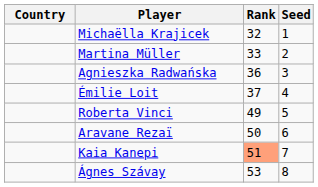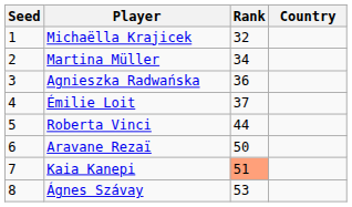 <table class="sortable wikitable">
 <tr>
-<th width="70">Country</th>
+<th>Seed</th>
 <th width="175">Player</th>
 <th>Rank</th>
-<th>Seed</th>
+<th width="70">Country</th>
 </tr>
 <tr>
-<td></td>
+<td>1</td>
 <td><a href='#'>Michaëlla Krajicek</a></td>
 <td>32</td>
-<td>1</td>
+<td></td>
 </tr>
 <tr>
+<td>2</td>
+<td><a href='#'>Martina Müller</a></td>
+<td>34</td>
 <td></td>
-<td><a href='#'>Martina Müller</a></td>
-<td>33</td>
-<td>2</td>
 </tr>
 <tr>
-<td></td>
+<td>3</td>
 <td><a href='#'>Agnieszka Radwańska</a></td>
 <td>36</td>
-<td>3</td>
+<td></td>
 </tr>
 <tr>
-<td></td>
+<td>4</td>
 <td><a href='#'>Émilie Loit</a></td>
 <td>37</td>
-<td>4</td>
+<td></td>
 </tr>
 <tr>
+<td>5</td>
+<td><a href='#'>Roberta Vinci</a></td>
+<td>44</td>
 <td></td>
-<td><a href='#'>Roberta Vinci</a></td>
-<td>49</td>
-<td>5</td>
 </tr>
 <tr>
-<td></td>
+<td>6</td>
 <td><a href='#'>Aravane Rezaï</a></td>
 <td>50</td>
-<td>6</td>
+<td></td>
 </tr>
 <tr>
-<td></td>
+<td>7</td>
 <td><a href='#'>Kaia Kanepi</a></td>
 <td style="background: lightsalmon;">51</td>
-<td>7</td>
+<td></td>
 </tr>
 <tr>
-<td></td>
+<td>8</td>
 <td><a href='#'>Ágnes Szávay</a></td>
 <td>53</td>
-<td>8</td>
+<td></td>
 </tr>
 </table>
